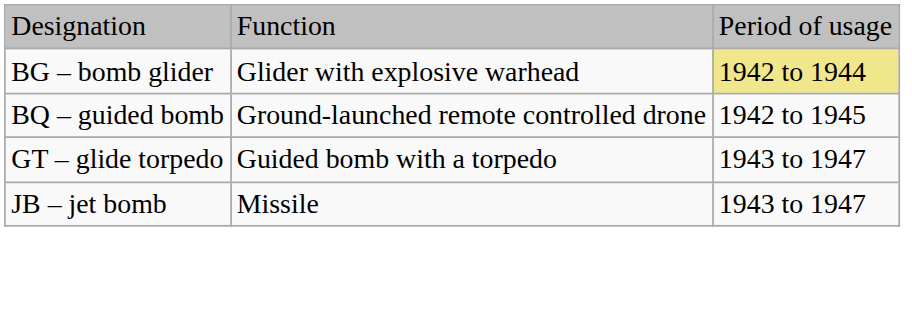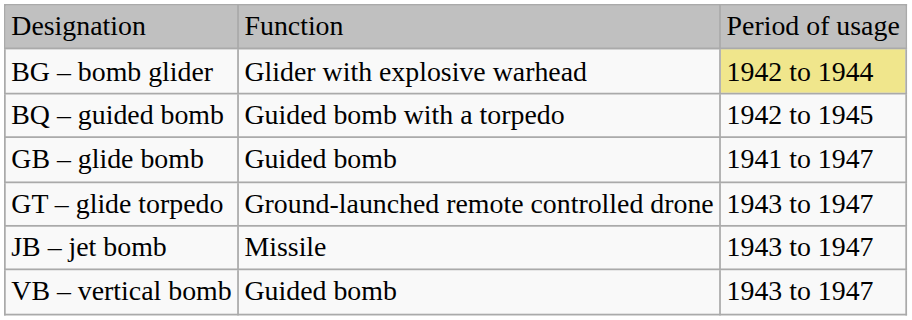 <table class="wikitable">
 <tr style="background:silver;">
 <td>Designation</td>
 <td style="background:silver;">Function</td>
 <td style="background:silver;">Period of usage</td>
 </tr>
 <tr>
 <td>BG – bomb glider</td>
 <td>Glider with explosive warhead</td>
 <td style="background: khaki;">1942 to 1944</td>
 </tr>
 <tr>
 <td>BQ – guided bomb</td>
-<td>Ground-launched remote controlled drone</td>
+<td>Guided bomb with a torpedo</td>
 <td>1942 to 1945</td>
 </tr>
 <tr>
+<td>GB – glide bomb</td>
+<td>Guided bomb</td>
+<td>1941 to 1947</td>
+</tr>
+<tr>
 <td>GT – glide torpedo</td>
-<td>Guided bomb with a torpedo</td>
+<td>Ground-launched remote controlled drone</td>
 <td>1943 to 1947</td>
 </tr>
 <tr>
 <td>JB – jet bomb</td>
 <td>Missile</td>
 <td>1943 to 1947</td>
 </tr>
+<tr>
+<td>VB – vertical bomb</td>
+<td>Guided bomb</td>
+<td>1943 to 1947</td>
+</tr>
 </table>
